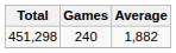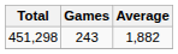 <table class="wikitable">
 <tr>
 <th>Total</th>
 <th>Games</th>
 <th>Average</th>
 </tr>
 <tr>
 <td align="center">451,298</td>
-<td align="center">240</td>
+<td align="center">243</td>
 <td align="center">1,882</td>
 </tr>
 <tr>
 </tr>
 </table>
